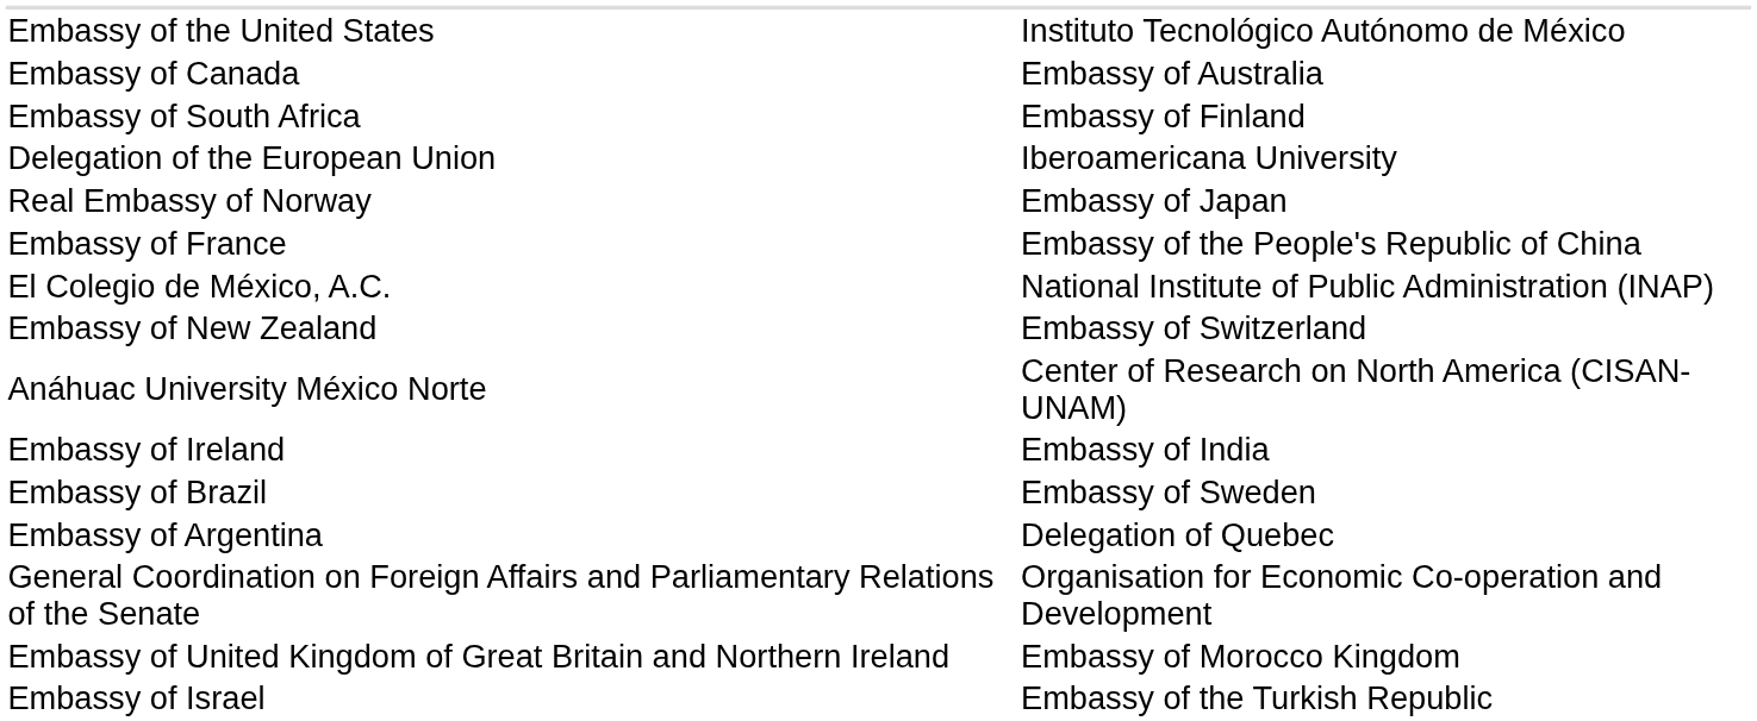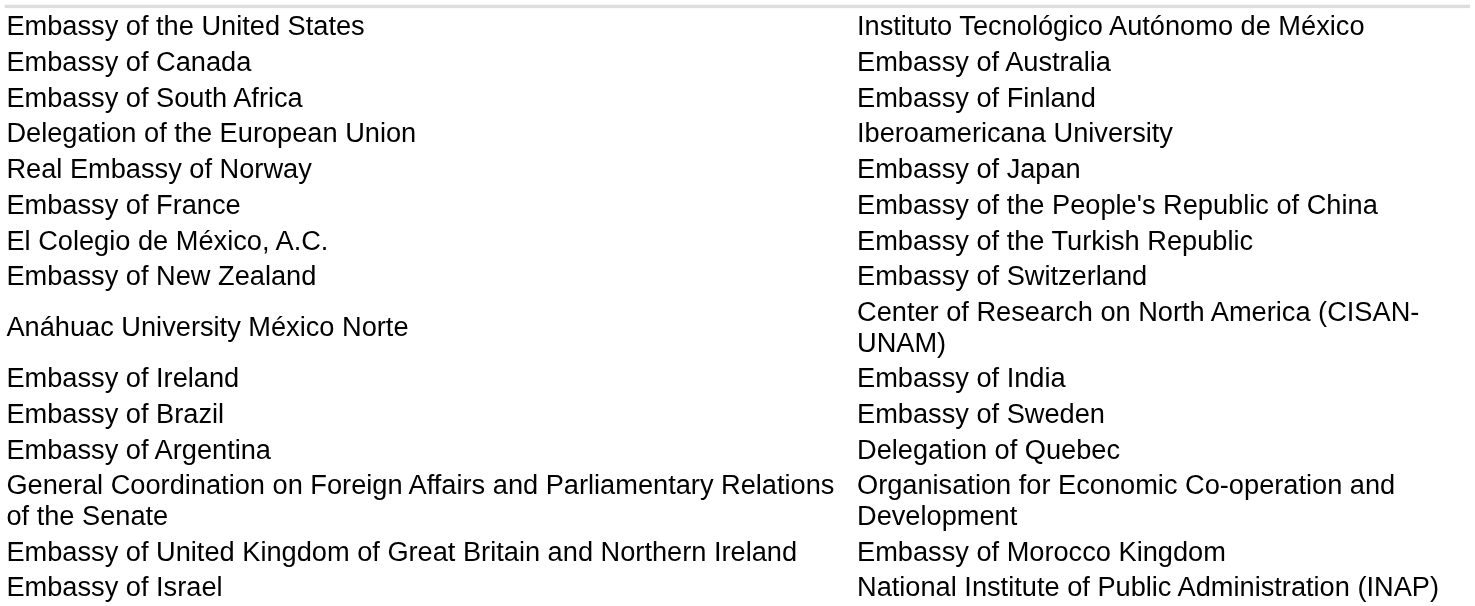 <table cellpadding="1" cellspacing="1" style="margin:10px;  ">
 <tr>
 <th bgcolor="#DDDDDD" colspan="3"></th>
 </tr>
 <tr>
 <td>Embassy of the United States</td>
 <td>Instituto Tecnológico Autónomo de México</td>
 </tr>
 <tr>
 <td>Embassy of Canada</td>
 <td>Embassy of Australia</td>
 </tr>
 <tr>
 <td>Embassy of South Africa</td>
 <td>Embassy of Finland</td>
 </tr>
 <tr>
 <td>Delegation of the European Union</td>
 <td>Iberoamericana University</td>
 </tr>
 <tr>
 <td>Real Embassy of Norway</td>
 <td>Embassy of Japan</td>
 </tr>
 <tr>
 <td>Embassy of France</td>
 <td>Embassy of the People's Republic of China</td>
 </tr>
 <tr>
 <td>El Colegio de México, A.C.</td>
-<td>National Institute of Public Administration (INAP)</td>
+<td>Embassy of the Turkish Republic</td>
 </tr>
 <tr>
 <td>Embassy of  New Zealand</td>
 <td>Embassy of Switzerland</td>
 </tr>
 <tr>
 <td>Anáhuac  University México Norte</td>
 <td>Center of Research on North America (CISAN-UNAM)</td>
 </tr>
 <tr>
 <td>Embassy of Ireland</td>
 <td>Embassy of India</td>
 </tr>
 <tr>
 <td>Embassy of Brazil</td>
 <td>Embassy of Sweden</td>
 </tr>
 <tr>
 <td>Embassy of Argentina</td>
 <td>Delegation of Quebec</td>
 </tr>
 <tr>
 <td>General Coordination on Foreign Affairs and Parliamentary Relations of the Senate</td>
 <td>Organisation for Economic Co-operation and Development</td>
 </tr>
 <tr>
 <td>Embassy of United Kingdom of Great Britain and Northern Ireland</td>
 <td>Embassy of Morocco Kingdom</td>
 </tr>
 <tr>
 <td>Embassy of Israel</td>
-<td>Embassy of the Turkish Republic</td>
+<td>National Institute of Public Administration (INAP)</td>
 </tr>
 <tr>
 </tr>
 </table>
